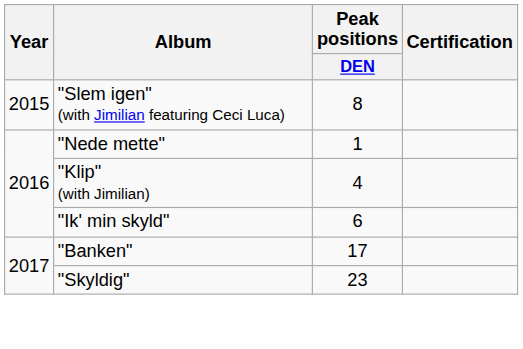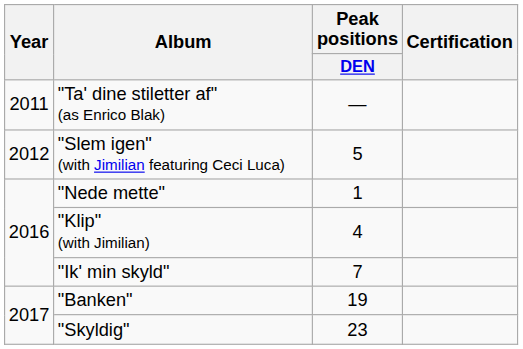 <table class="wikitable">
 <tr>
 <th align="center" rowspan="2" width="10">Year</th>
 <th align="center" rowspan="2" width="220">Album</th>
 <th align="center" colspan="1" width="20">Peak positions</th>
 <th align="center" rowspan="2" width="70">Certification</th>
 </tr>
 <tr>
 <th scope="col" style="width:3em;font-size:90%;"><a href='#'>DEN</a><br></th>
 </tr>
 <tr>
-<td style="text-align:center;">2015</td>
+<td style="text-align:center;">2011</td>
+<td>"Ta' dine stiletter af" <br><small>(as Enrico Blak)</small></td>
+<td style="text-align:center;">—</td>
+<td style="text-align:center;"></td>
+</tr>
+<tr>
+<td style="text-align:center;">2012</td>
 <td>"Slem igen" <br><small>(with <a href='#'>Jimilian</a> featuring Ceci Luca)</small></td>
-<td style="text-align:center;">8<br></td>
+<td style="text-align:center;">5<br></td>
 <td style="text-align:center;"></td>
 </tr>
 <tr>
 <td style="text-align:center;" rowspan="3">2016</td>
 <td>"Nede mette"</td>
 <td style="text-align:center;">1</td>
 <td style="text-align:center;"></td>
 </tr>
 <tr>
 <td>"Klip" <br><small>(with Jimilian)</small></td>
 <td style="text-align:center;">4</td>
 <td style="text-align:center;"></td>
 </tr>
 <tr>
 <td>"Ik' min skyld"</td>
-<td style="text-align:center;">6</td>
+<td style="text-align:center;">7</td>
 <td style="text-align:center;"></td>
 </tr>
 <tr>
 <td style="text-align:center;" rowspan="2">2017</td>
 <td>"Banken"</td>
-<td style="text-align:center;">17</td>
+<td style="text-align:center;">19</td>
 <td style="text-align:center;"></td>
 </tr>
 <tr>
 <td>"Skyldig"</td>
 <td style="text-align:center;">23<br></td>
 <td style="text-align:center;"></td>
 </tr>
 </table>
